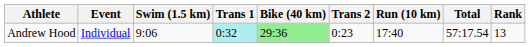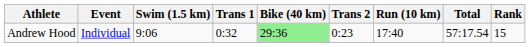 <table class="wikitable" border="1">
 <tr>
 <th>Athlete</th>
 <th>Event</th>
 <th>Swim (1.5 km)</th>
 <th>Trans 1</th>
 <th>Bike (40 km)</th>
 <th>Trans 2</th>
 <th>Run (10 km)</th>
 <th>Total</th>
 <th>Rank</th>
 </tr>
 <tr>
 <td>Andrew Hood</td>
 <td><a href='#'>Individual</a></td>
 <td>9:06</td>
-<td style="background: paleturquoise;">0:32</td>
+<td>0:32</td>
 <td style="background: lightgreen;">29:36</td>
 <td>0:23</td>
 <td>17:40</td>
 <td>57:17.54</td>
-<td>13</td>
+<td>15</td>
 </tr>
 </table>
